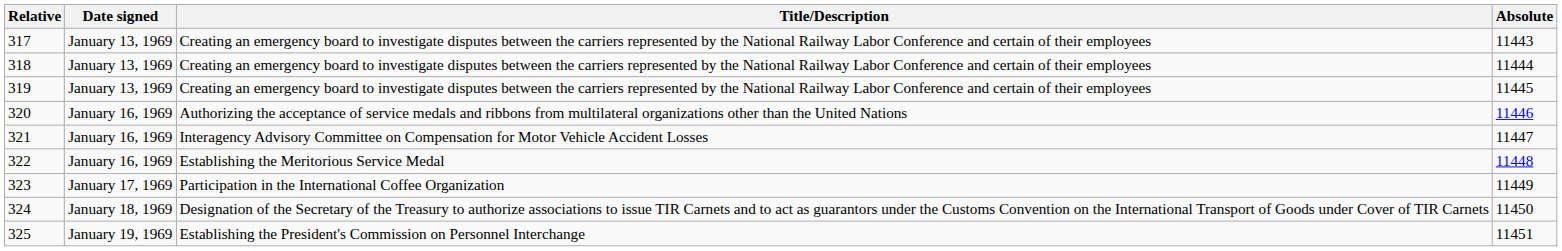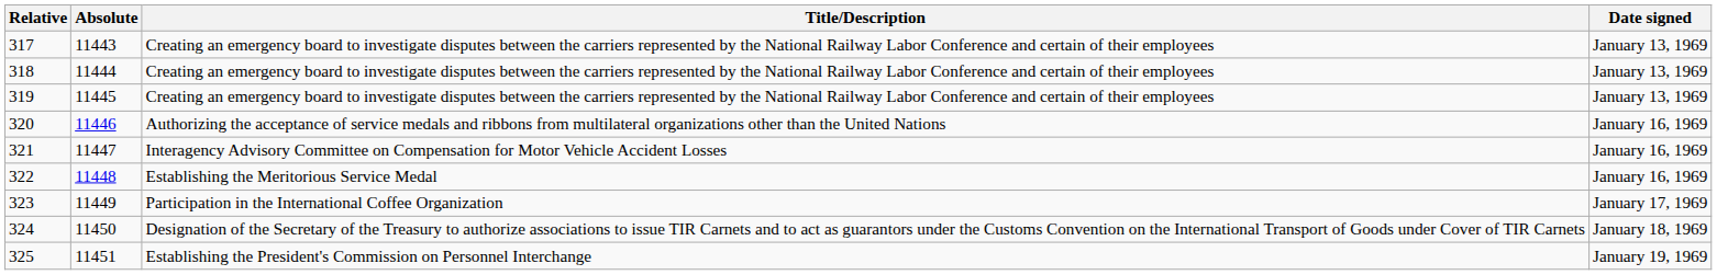 <table class="wikitable">
 <tr>
 <th>Relative </th>
+<th>Absolute </th>
+<th>Title/Description</th>
 <th>Date signed</th>
-<th>Title/Description</th>
-<th>Absolute </th>
 </tr>
 <tr>
 <td>317</td>
+<td>11443</td>
+<td>Creating an emergency board to investigate disputes between the carriers represented by the National Railway Labor Conference and certain of their employees</td>
 <td>January 13, 1969</td>
-<td>Creating an emergency board to investigate disputes between the carriers represented by the National Railway Labor Conference and certain of their employees</td>
-<td>11443</td>
 </tr>
 <tr>
 <td>318</td>
+<td>11444</td>
+<td>Creating an emergency board to investigate disputes between the carriers represented by the National Railway Labor Conference and certain of their employees</td>
 <td>January 13, 1969</td>
-<td>Creating an emergency board to investigate disputes between the carriers represented by the National Railway Labor Conference and certain of their employees</td>
-<td>11444</td>
 </tr>
 <tr>
 <td>319</td>
+<td>11445</td>
+<td>Creating an emergency board to investigate disputes between the carriers represented by the National Railway Labor Conference and certain of their employees</td>
 <td>January 13, 1969</td>
-<td>Creating an emergency board to investigate disputes between the carriers represented by the National Railway Labor Conference and certain of their employees</td>
-<td>11445</td>
 </tr>
 <tr>
 <td>320</td>
+<td><a href='#'>11446</a></td>
+<td>Authorizing the acceptance of service medals and ribbons from multilateral organizations other than the United Nations</td>
 <td>January 16, 1969</td>
-<td>Authorizing the acceptance of service medals and ribbons from multilateral organizations other than the United Nations</td>
-<td><a href='#'>11446</a></td>
 </tr>
 <tr>
 <td>321</td>
+<td>11447</td>
+<td>Interagency Advisory Committee on Compensation for Motor Vehicle Accident Losses</td>
 <td>January 16, 1969</td>
-<td>Interagency Advisory Committee on Compensation for Motor Vehicle Accident Losses</td>
-<td>11447</td>
 </tr>
 <tr>
 <td>322</td>
+<td><a href='#'>11448</a></td>
+<td>Establishing the Meritorious Service Medal</td>
 <td>January 16, 1969</td>
-<td>Establishing the Meritorious Service Medal</td>
-<td><a href='#'>11448</a></td>
 </tr>
 <tr>
 <td>323</td>
+<td>11449</td>
+<td>Participation in the International Coffee Organization</td>
 <td>January 17, 1969</td>
-<td>Participation in the International Coffee Organization</td>
-<td>11449</td>
 </tr>
 <tr>
 <td>324</td>
+<td>11450</td>
+<td>Designation of the Secretary of the Treasury to authorize associations to issue TIR Carnets and to act as guarantors under the Customs Convention on the International Transport of Goods under Cover of TIR Carnets</td>
 <td>January 18, 1969</td>
-<td>Designation of the Secretary of the Treasury to authorize associations to issue TIR Carnets and to act as guarantors under the Customs Convention on the International Transport of Goods under Cover of TIR Carnets</td>
-<td>11450</td>
 </tr>
 <tr>
 <td>325</td>
+<td>11451</td>
+<td>Establishing the President's Commission on Personnel Interchange</td>
 <td>January 19, 1969</td>
-<td>Establishing the President's Commission on Personnel Interchange</td>
-<td>11451</td>
 </tr>
 </table>
